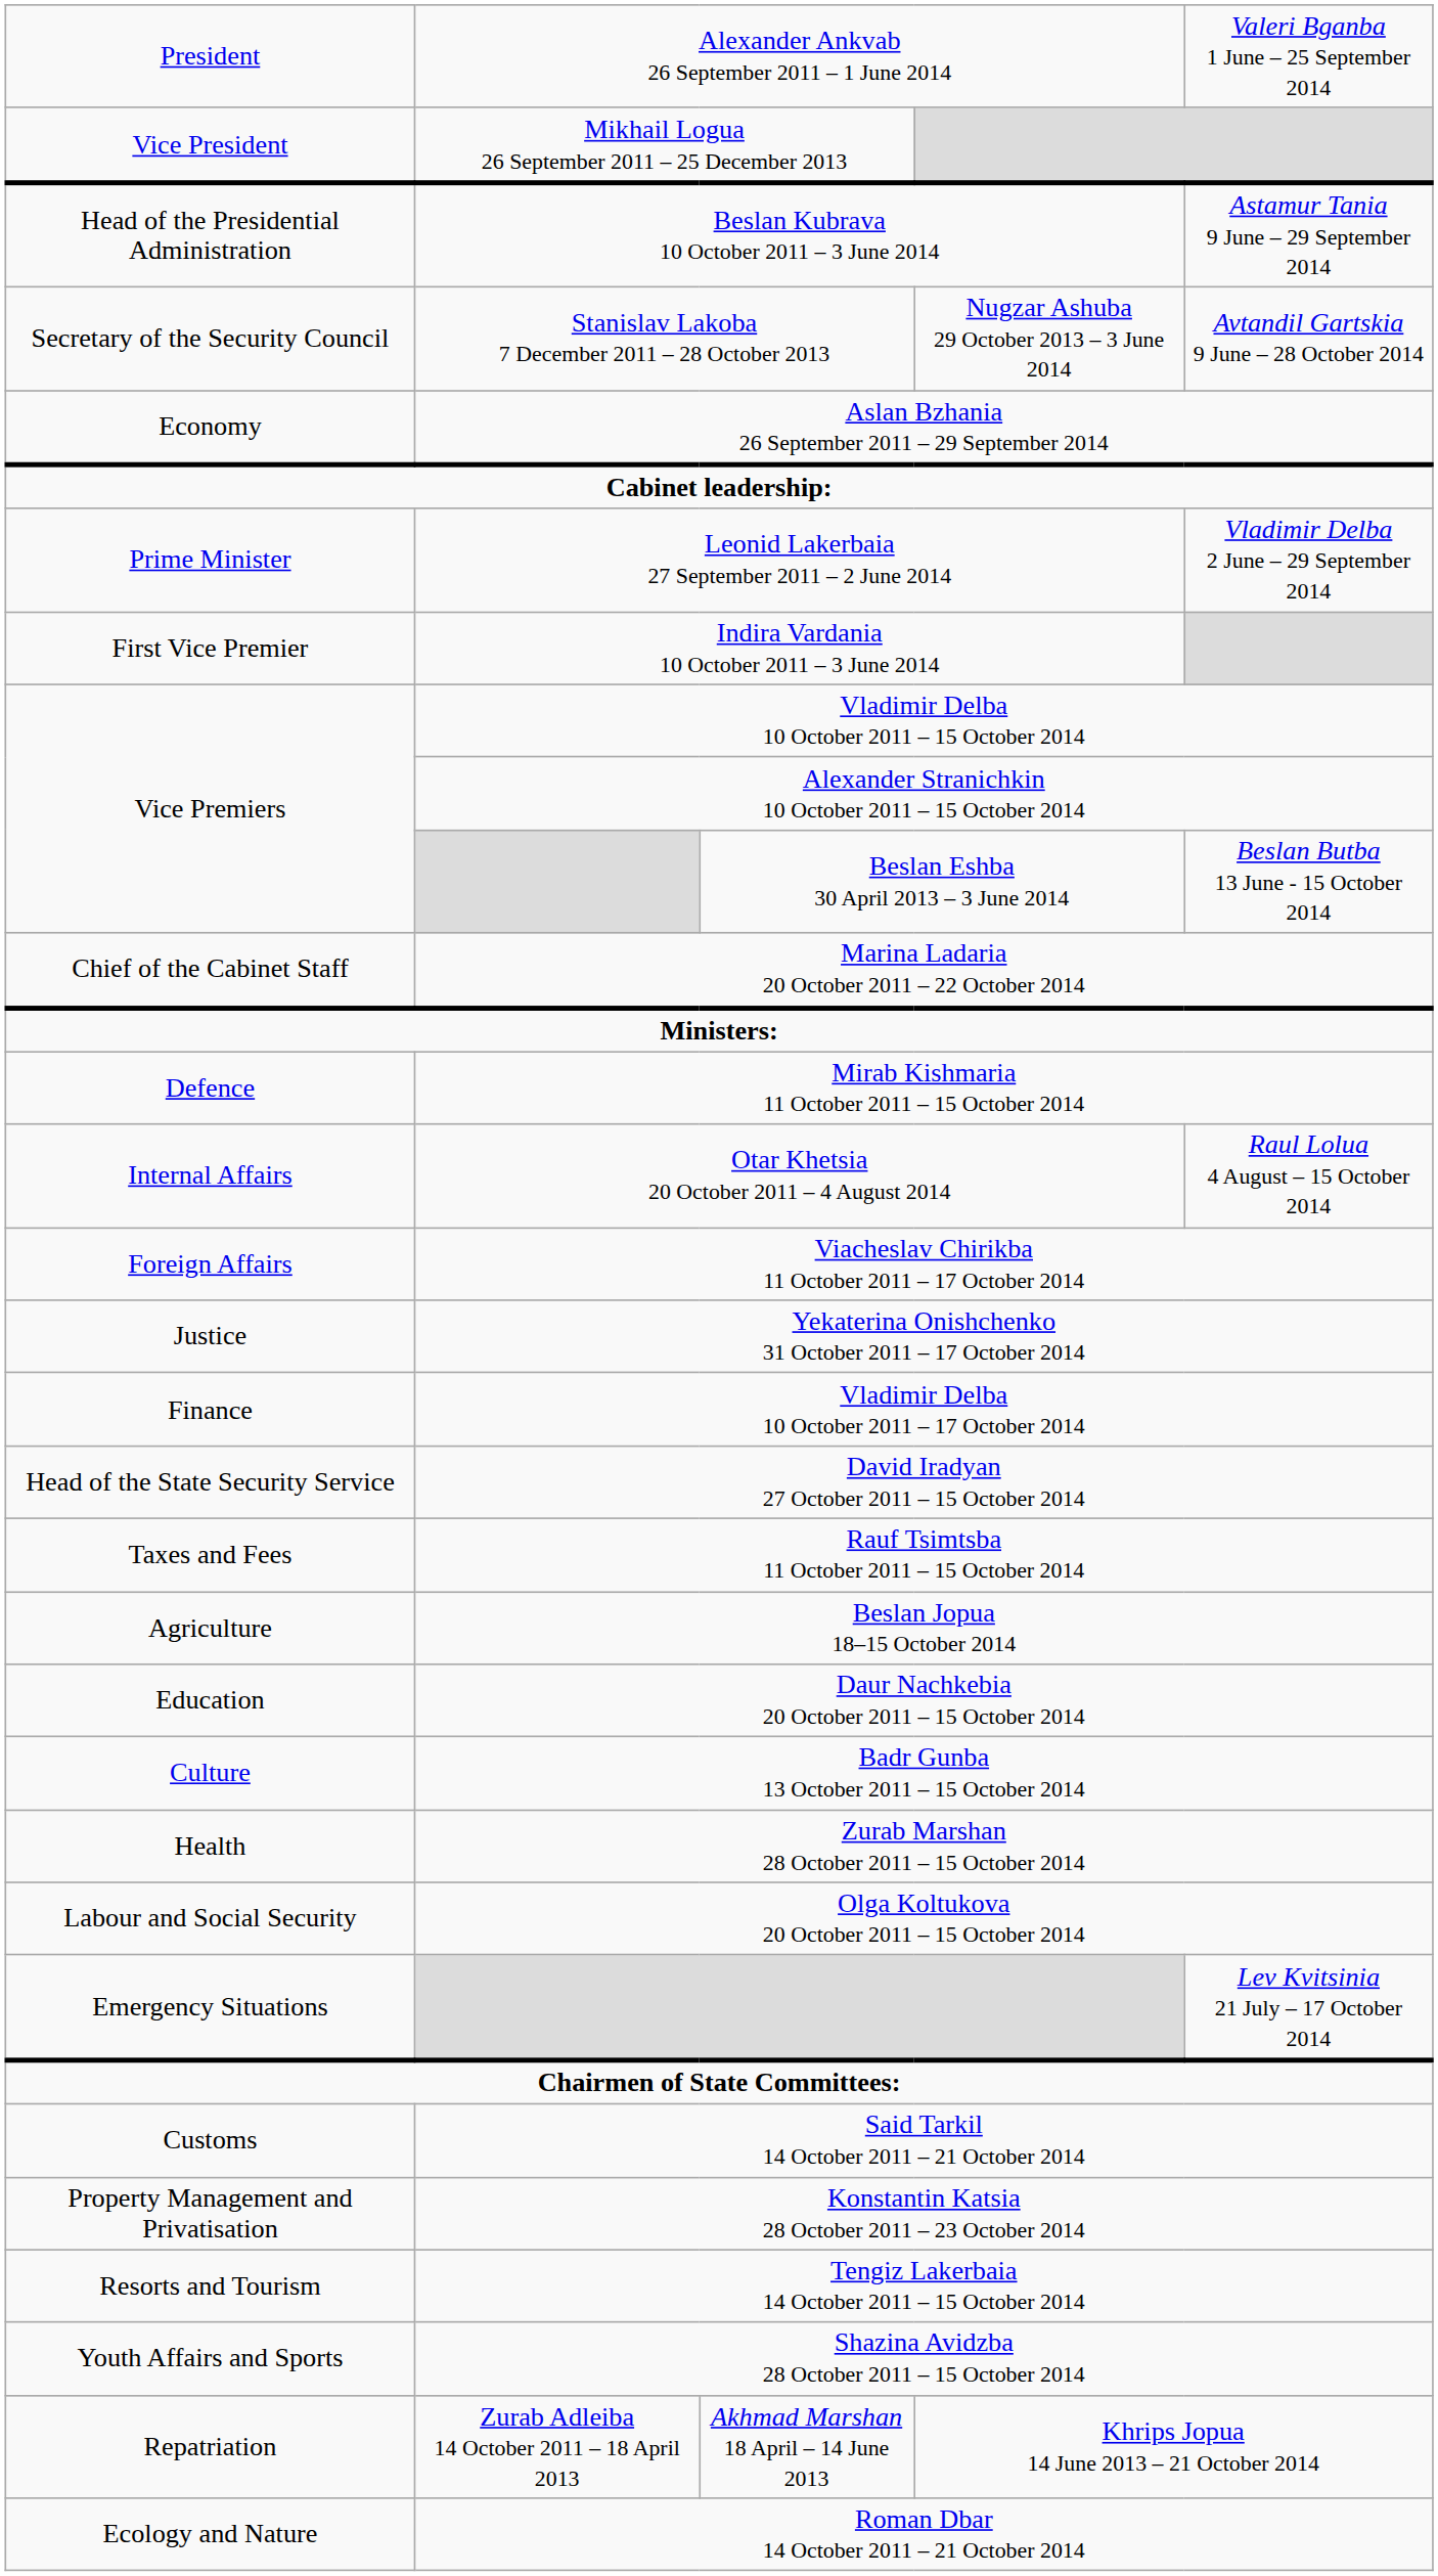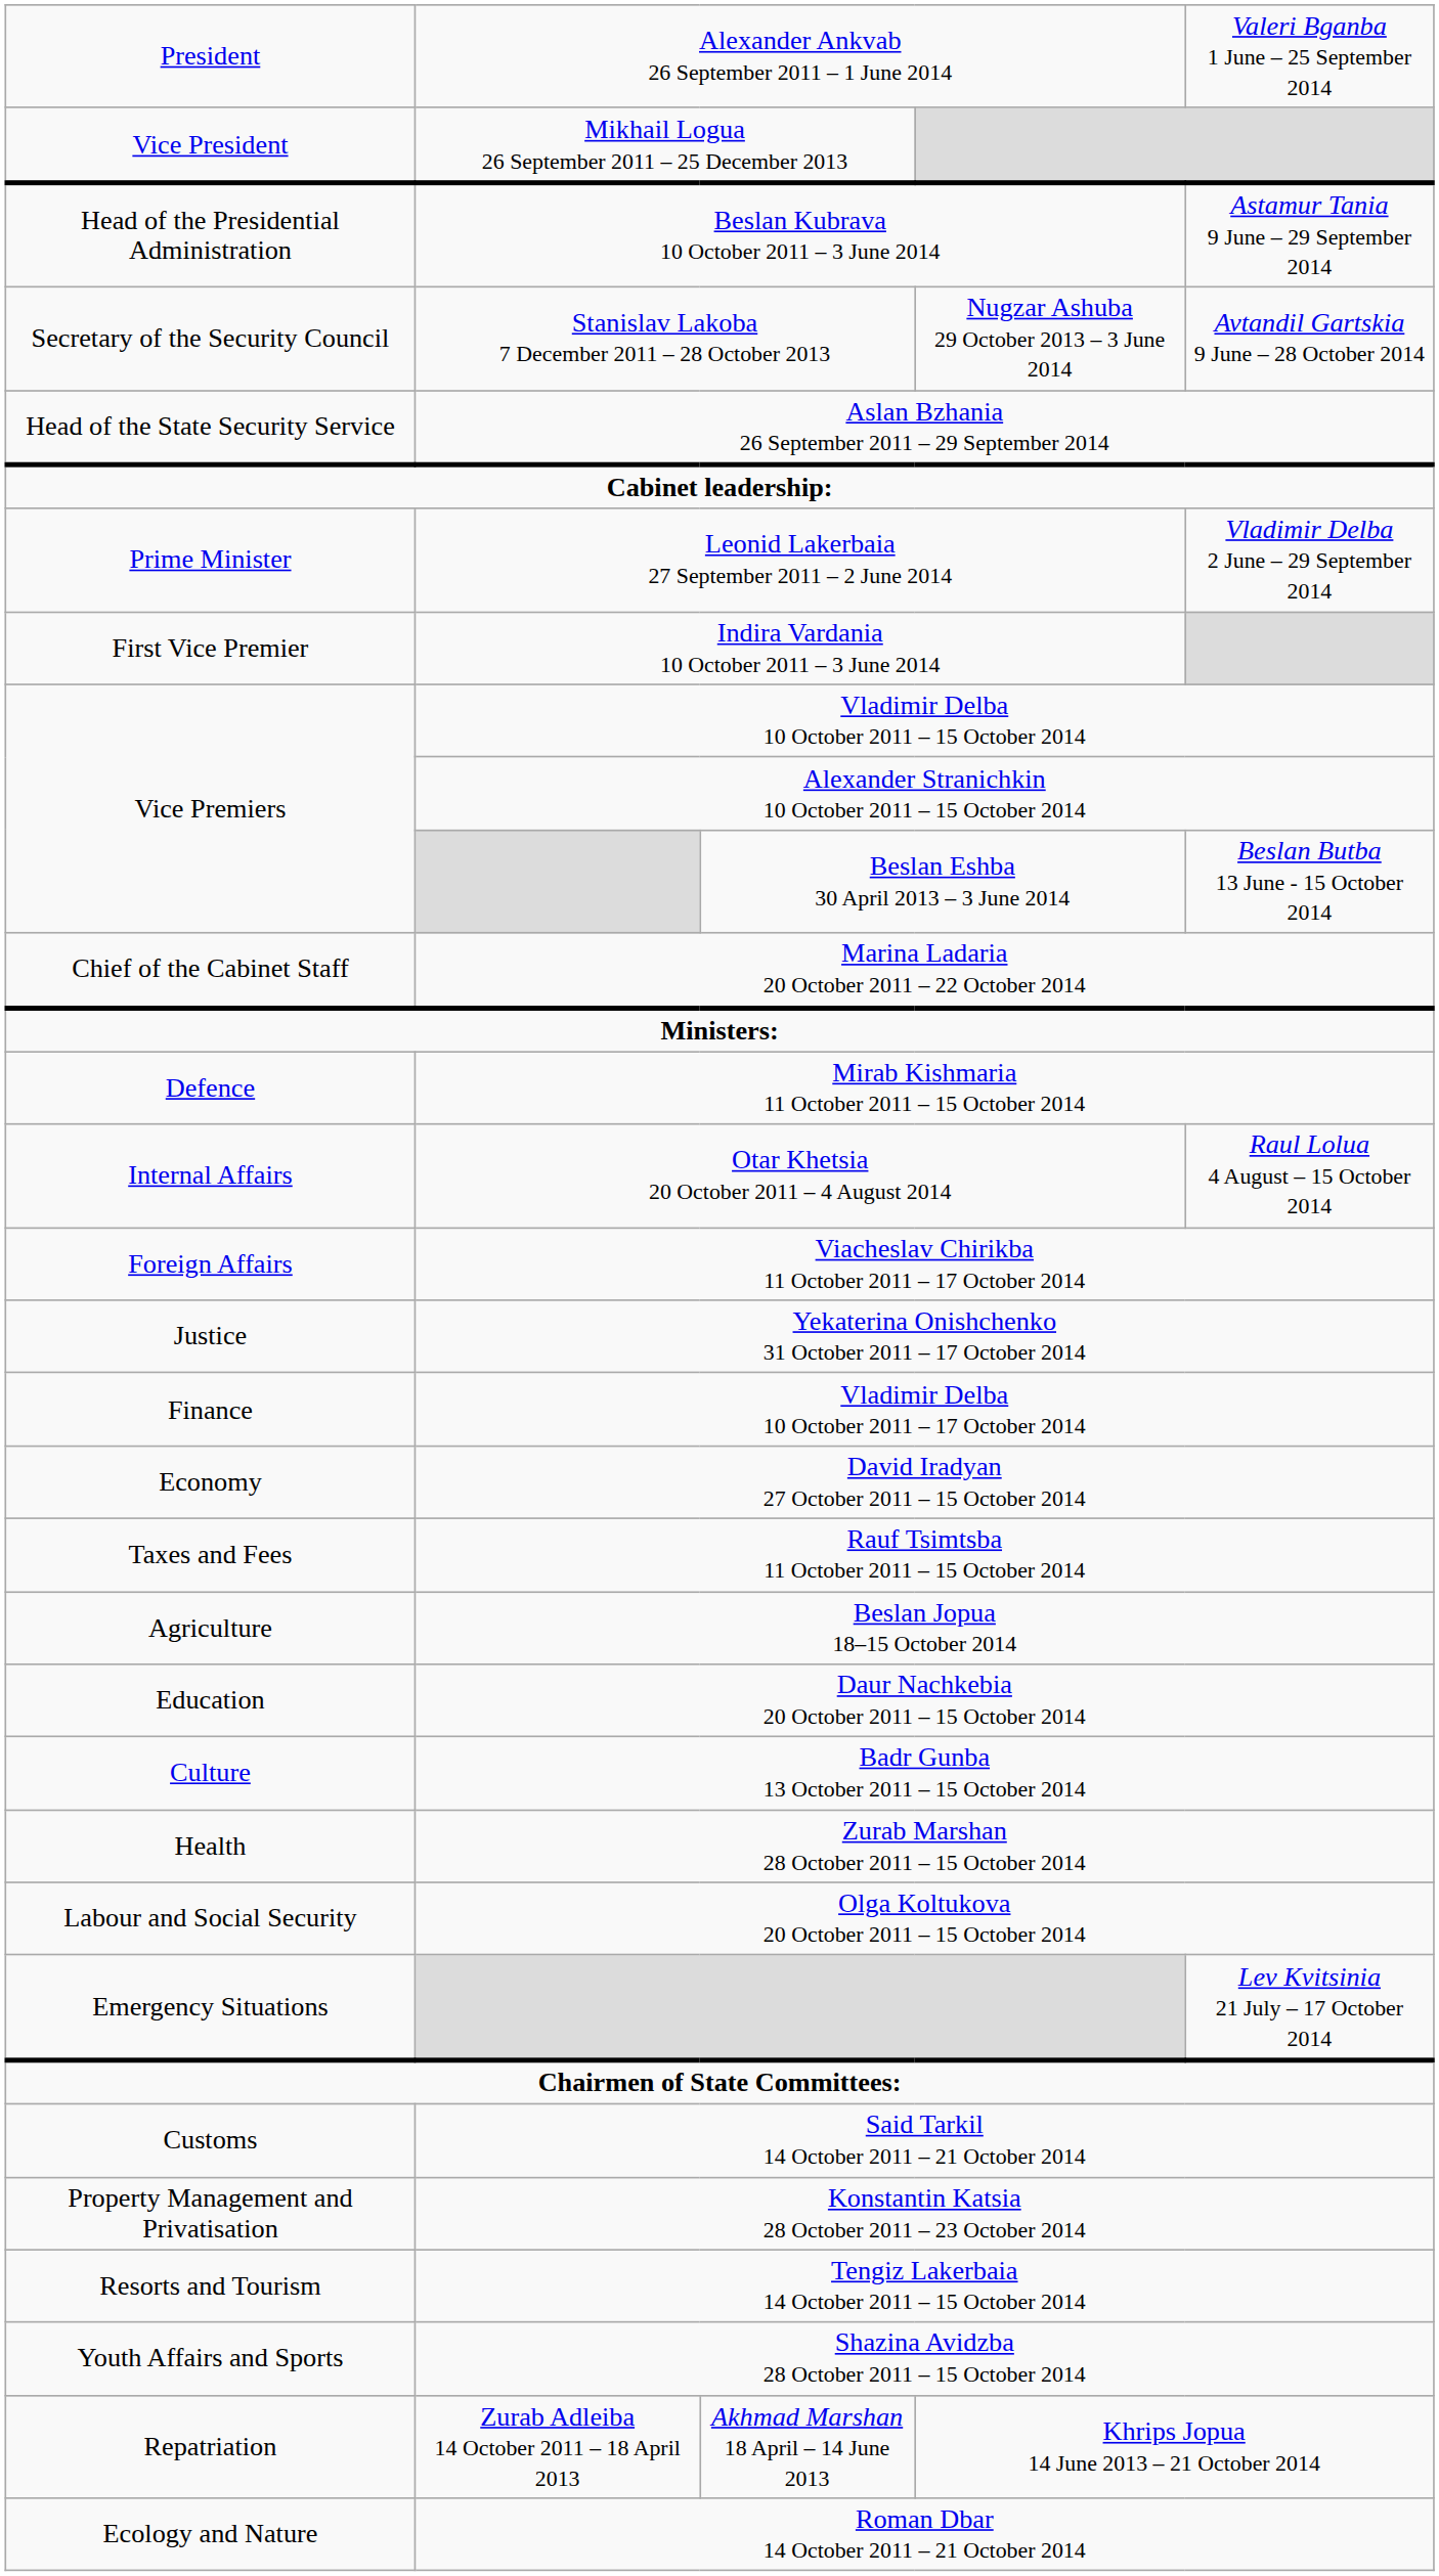 <table class="wikitable" style="text-align:center;padding: 0.2em;margin: 0.5em 0 0.5em 2em;">
 <tr>
 <td><a href='#'>President</a></td>
 <td colspan=3><a href='#'>Alexander Ankvab</a><br><small>26 September 2011 – 1 June 2014</small></td>
 <td><em><a href='#'>Valeri Bganba</a></em><br><small>1 June – 25 September 2014</small></td>
 </tr>
 <tr style="border-bottom: 3px solid black;">
 <td><a href='#'>Vice President</a></td>
 <td colspan=2><a href='#'>Mikhail Logua</a><br><small>26 September 2011 – 25 December 2013</small></td>
 <td style="background: gainsboro" colspan=2></td>
 </tr>
 <tr>
 <td>Head of the Presidential Administration</td>
 <td colspan=3><a href='#'>Beslan Kubrava</a><br><small>10 October 2011 – 3 June 2014</small></td>
 <td><em><a href='#'>Astamur Tania</a></em><br><small>9 June – 29 September 2014</small></td>
 </tr>
 <tr>
 <td>Secretary of the Security Council</td>
 <td colspan=2><a href='#'>Stanislav Lakoba</a><br><small>7 December 2011 – 28 October 2013</small></td>
 <td colspan=1><a href='#'>Nugzar Ashuba</a><br><small>29 October 2013 – 3 June 2014</small></td>
 <td><em><a href='#'>Avtandil Gartskia</a></em><br><small>9 June – 28 October 2014</small></td>
 </tr>
 <tr style="border-bottom: 3px solid black;">
-<td>Economy</td>
+<td>Head of the State Security Service</td>
 <td colspan=4><a href='#'>Aslan Bzhania</a><br><small>26 September 2011 – 29 September 2014</small></td>
 </tr>
 <tr>
 <td colspan=5><strong>Cabinet leadership:</strong></td>
 </tr>
 <tr>
 <td><a href='#'>Prime Minister</a></td>
 <td colspan=3><a href='#'>Leonid Lakerbaia</a><br><small>27 September 2011 – 2 June 2014</small></td>
 <td><em><a href='#'>Vladimir Delba</a></em><br><small>2 June – 29 September 2014</small></td>
 </tr>
 <tr>
 <td>First Vice Premier</td>
 <td colspan=3><a href='#'>Indira Vardania</a><br><small>10 October 2011 – 3 June 2014</small></td>
 <td style="background: gainsboro"></td>
 </tr>
 <tr>
 <td rowspan=3>Vice Premiers</td>
 <td colspan=4><a href='#'>Vladimir Delba</a><br><small>10 October 2011 – 15 October 2014</small></td>
 </tr>
 <tr>
 <td colspan=4><a href='#'>Alexander Stranichkin</a><br><small>10 October 2011 – 15 October 2014</small></td>
 </tr>
 <tr>
 <td style="background: gainsboro"></td>
 <td colspan=2><a href='#'>Beslan Eshba</a><br><small>30 April 2013 – 3 June 2014</small></td>
 <td><em><a href='#'>Beslan Butba</a></em><br><small>13 June - 15 October 2014</small></td>
 </tr>
 <tr style="border-bottom: 3px solid black;">
 <td>Chief of the Cabinet Staff</td>
 <td colspan=4><a href='#'>Marina Ladaria</a><br><small>20 October 2011 – 22 October 2014</small></td>
 </tr>
 <tr>
 <td colspan=5><strong>Ministers:</strong></td>
 </tr>
 <tr>
 <td><a href='#'>Defence</a></td>
 <td colspan=4><a href='#'>Mirab Kishmaria</a><br><small>11 October 2011 – 15 October 2014</small></td>
 </tr>
 <tr>
 <td><a href='#'>Internal Affairs</a></td>
 <td colspan=3><a href='#'>Otar Khetsia</a><br><small>20 October 2011 – 4 August 2014</small></td>
 <td colspan=3><em><a href='#'>Raul Lolua</a></em><br><small>4 August – 15 October 2014</small></td>
 </tr>
 <tr>
 <td><a href='#'>Foreign Affairs</a></td>
 <td colspan=4><a href='#'>Viacheslav Chirikba</a><br><small>11 October 2011 – 17 October 2014</small></td>
 </tr>
 <tr>
 <td>Justice</td>
 <td colspan=4><a href='#'>Yekaterina Onishchenko</a><br><small>31 October 2011 – 17 October 2014</small></td>
 </tr>
 <tr>
 <td>Finance</td>
 <td colspan=4><a href='#'>Vladimir Delba</a><br><small>10 October 2011 – 17 October 2014</small></td>
 </tr>
 <tr>
-<td>Head of the State Security Service</td>
+<td>Economy</td>
 <td colspan=4><a href='#'>David Iradyan</a><br><small>27 October 2011 – 15 October 2014</small></td>
 </tr>
 <tr>
 <td>Taxes and Fees</td>
 <td colspan=4><a href='#'>Rauf Tsimtsba</a><br><small>11 October 2011 – 15 October 2014</small></td>
 </tr>
 <tr>
 <td>Agriculture</td>
 <td colspan=4><a href='#'>Beslan Jopua</a><br><small>18–15 October 2014</small></td>
 </tr>
 <tr>
 <td>Education</td>
 <td colspan=4><a href='#'>Daur Nachkebia</a><br><small>20 October 2011 – 15 October 2014</small></td>
 </tr>
 <tr>
 <td><a href='#'>Culture</a></td>
 <td colspan=4><a href='#'>Badr Gunba</a><br><small>13 October 2011 – 15 October 2014</small></td>
 </tr>
 <tr>
 <td>Health</td>
 <td colspan=4><a href='#'>Zurab Marshan</a><br><small>28 October 2011 – 15 October 2014</small></td>
 </tr>
 <tr>
 <td>Labour and Social Security</td>
 <td colspan=4><a href='#'>Olga Koltukova</a><br><small>20 October 2011 – 15 October 2014</small></td>
 </tr>
 <tr style="border-bottom: 3px solid black;">
 <td>Emergency Situations</td>
 <td style="background: gainsboro" colspan=3></td>
 <td><em><a href='#'>Lev Kvitsinia</a></em><br><small>21 July – 17 October 2014</small></td>
 </tr>
 <tr>
 <td colspan=5><strong>Chairmen of State Committees:</strong></td>
 </tr>
 <tr>
 <td>Customs</td>
 <td colspan=4><a href='#'>Said Tarkil</a><br><small>14 October 2011 – 21 October 2014</small></td>
 </tr>
 <tr>
 <td>Property Management and Privatisation</td>
 <td colspan=4><a href='#'>Konstantin Katsia</a><br><small>28 October 2011 – 23 October 2014</small></td>
 </tr>
 <tr>
 <td>Resorts and Tourism</td>
 <td colspan=4><a href='#'>Tengiz Lakerbaia</a><br><small>14 October 2011 – 15 October 2014</small></td>
 </tr>
 <tr>
 <td>Youth Affairs and Sports</td>
 <td colspan=4><a href='#'>Shazina Avidzba</a><br><small> 28 October 2011 – 15 October 2014</small></td>
 </tr>
 <tr>
 <td>Repatriation</td>
 <td><a href='#'>Zurab Adleiba</a><br><small>14 October 2011 – 18 April 2013</small></td>
 <td><em><a href='#'>Akhmad Marshan</a></em><br><small>18 April – 14 June 2013</small></td>
 <td colspan=2><a href='#'>Khrips Jopua</a><br><small>14 June 2013 – 21 October 2014</small></td>
 </tr>
 <tr>
 <td>Ecology and Nature</td>
 <td colspan=4><a href='#'>Roman Dbar</a><br><small>14 October 2011 – 21 October 2014</small></td>
 </tr>
 </table>
